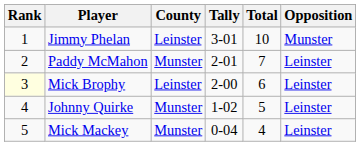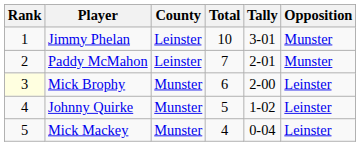 <table class="wikitable">
 <tr>
 <th>Rank</th>
 <th>Player</th>
 <th>County</th>
+<th>Total</th>
 <th>Tally</th>
-<th>Total</th>
 <th>Opposition</th>
 </tr>
 <tr>
 <td rowspan=1 align=center>1</td>
 <td><a href='#'>Jimmy Phelan</a></td>
 <td><a href='#'>Leinster</a></td>
+<td align=center>10</td>
 <td align=center>3-01</td>
-<td align=center>10</td>
 <td><a href='#'>Munster</a></td>
 </tr>
 <tr>
 <td rowspan=1 align=center>2</td>
 <td><a href='#'>Paddy McMahon</a></td>
+<td><a href='#'>Leinster</a></td>
+<td align=center>7</td>
+<td align=center>2-01</td>
 <td><a href='#'>Munster</a></td>
-<td align=center>2-01</td>
-<td align=center>7</td>
-<td><a href='#'>Leinster</a></td>
 </tr>
 <tr>
 <td rowspan=1 align=center style="background: lightyellow;">3</td>
 <td><a href='#'>Mick Brophy</a></td>
-<td><a href='#'>Leinster</a></td>
+<td><a href='#'>Munster</a></td>
+<td align=center>6</td>
 <td align=center>2-00</td>
-<td align=center>6</td>
 <td><a href='#'>Leinster</a></td>
 </tr>
 <tr>
 <td rowspan=1 align=center>4</td>
 <td><a href='#'>Johnny Quirke</a></td>
 <td><a href='#'>Munster</a></td>
+<td align=center>5</td>
 <td align=center>1-02</td>
-<td align=center>5</td>
 <td><a href='#'>Leinster</a></td>
 </tr>
 <tr>
 <td rowspan=1 align=center>5</td>
 <td><a href='#'>Mick Mackey</a></td>
 <td><a href='#'>Munster</a></td>
+<td align=center>4</td>
 <td align=center>0-04</td>
-<td align=center>4</td>
 <td><a href='#'>Leinster</a></td>
 </tr>
 </table>
